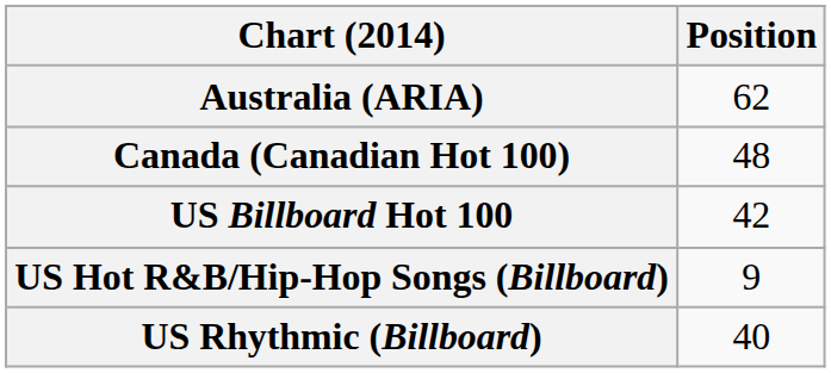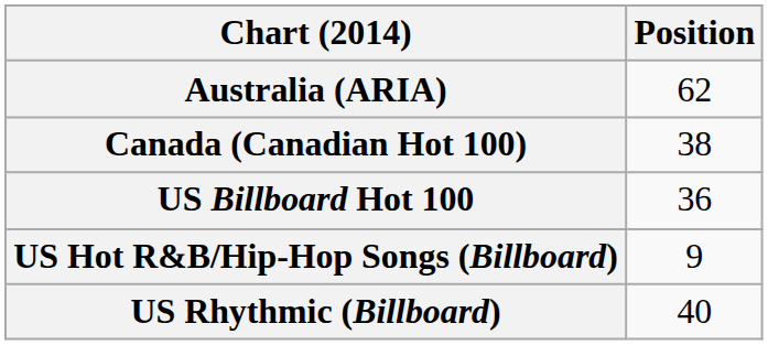 <table class="wikitable sortable plainrowheaders" style="text-align:center">
 <tr>
 <th>Chart (2014)</th>
 <th>Position</th>
 </tr>
 <tr>
 <th scope="row">Australia (ARIA)</th>
 <td>62</td>
 </tr>
 <tr>
 <th scope="row">Canada (Canadian Hot 100)</th>
-<td>48</td>
+<td>38</td>
 </tr>
 <tr>
 <th scope="row">US <em>Billboard</em> Hot 100</th>
-<td>42</td>
+<td>36</td>
 </tr>
 <tr>
 <th scope="row">US Hot R&B/Hip-Hop Songs (<em>Billboard</em>)</th>
 <td>9</td>
 </tr>
 <tr>
 <th scope="row">US Rhythmic (<em>Billboard</em>)</th>
 <td>40</td>
 </tr>
 </table>
